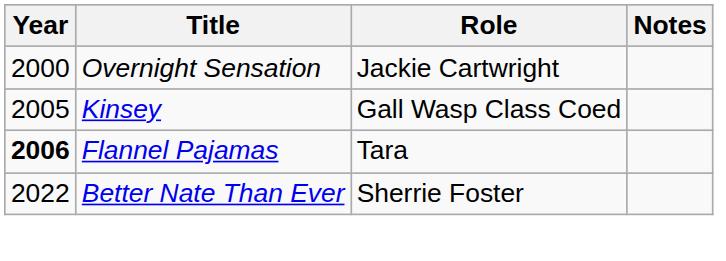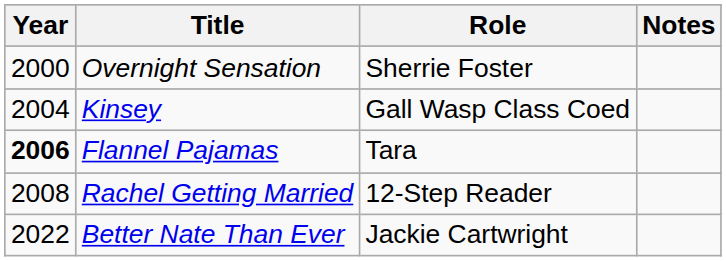 <table class="wikitable sortable">
 <tr>
 <th>Year</th>
 <th>Title</th>
 <th>Role</th>
 <th>Notes</th>
 </tr>
 <tr>
 <td>2000</td>
 <td><em>Overnight Sensation</em></td>
-<td>Jackie Cartwright</td>
+<td>Sherrie Foster</td>
 <td></td>
 </tr>
 <tr>
-<td>2005</td>
+<td>2004</td>
 <td><a href='#'><em>Kinsey</em></a></td>
 <td>Gall Wasp Class Coed</td>
 <td></td>
 </tr>
 <tr>
 <td><strong>2006</strong></td>
 <td><em><a href='#'>Flannel Pajamas</a></em></td>
 <td>Tara</td>
 <td></td>
 </tr>
 <tr>
+<td>2008</td>
+<td><em><a href='#'>Rachel Getting Married</a></em></td>
+<td>12-Step Reader</td>
+<td></td>
+</tr>
+<tr>
 <td>2022</td>
 <td><a href='#'><em>Better Nate Than Ever</em></a></td>
-<td>Sherrie Foster</td>
+<td>Jackie Cartwright</td>
 <td></td>
 </tr>
 </table>
